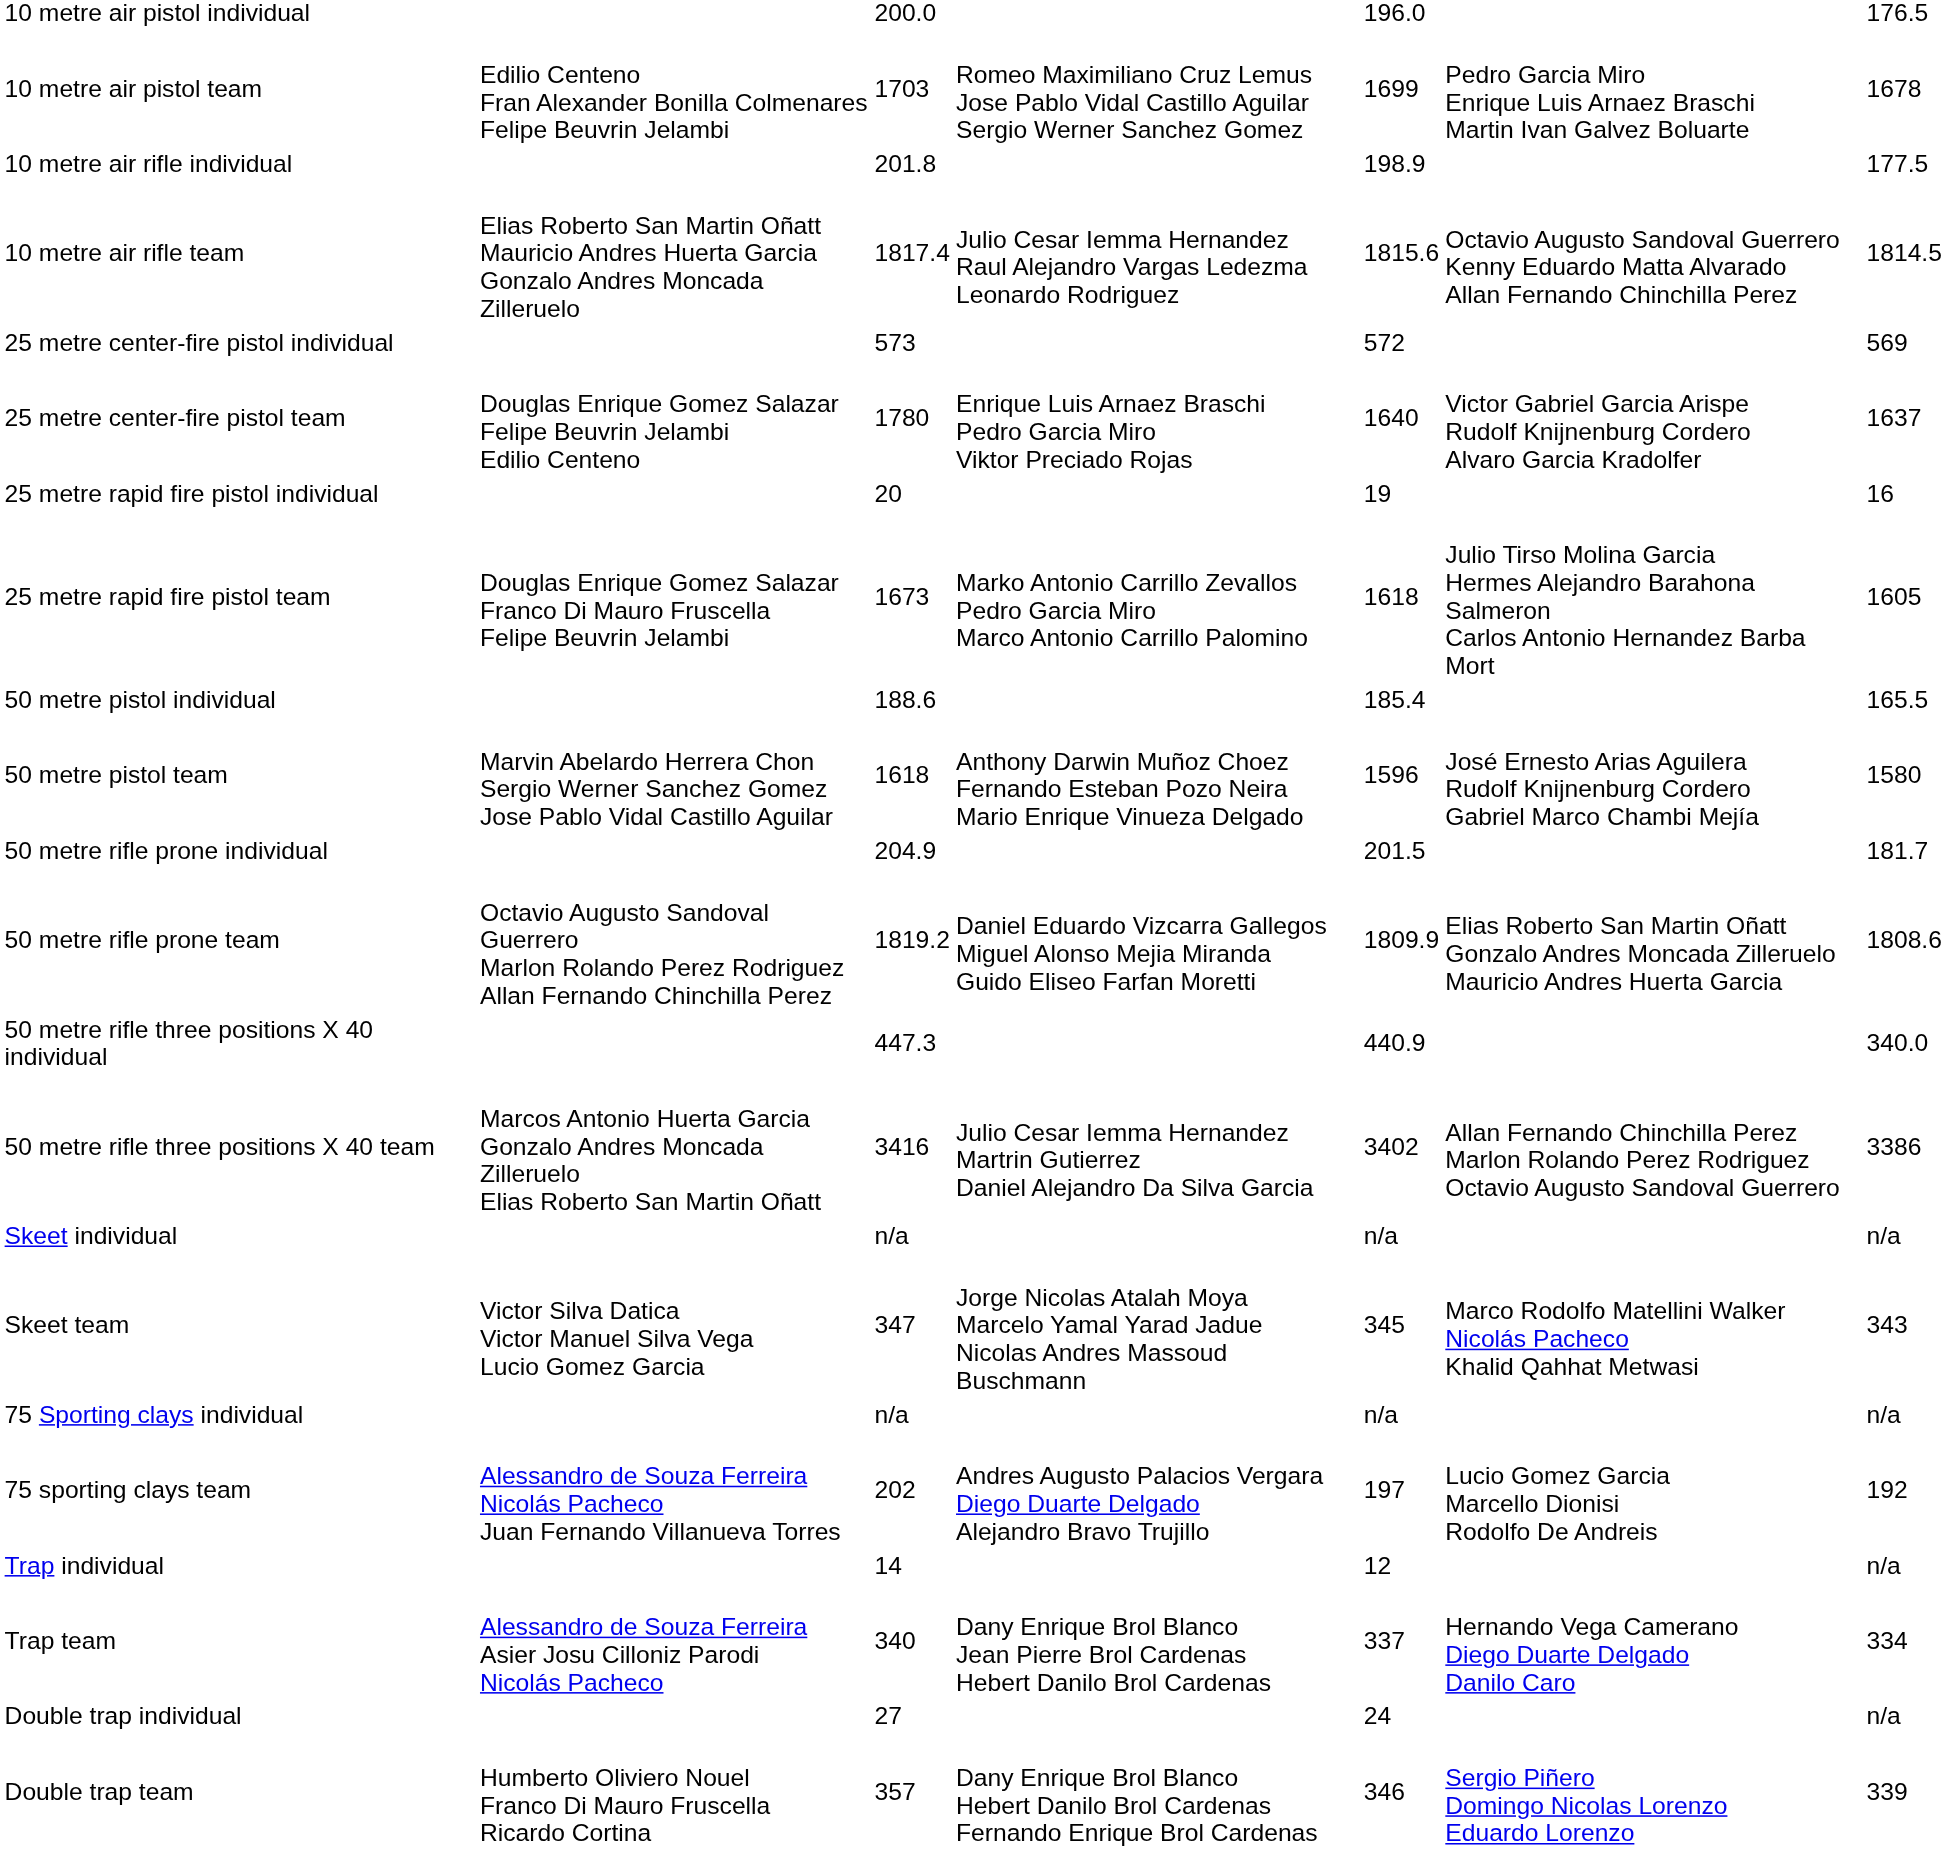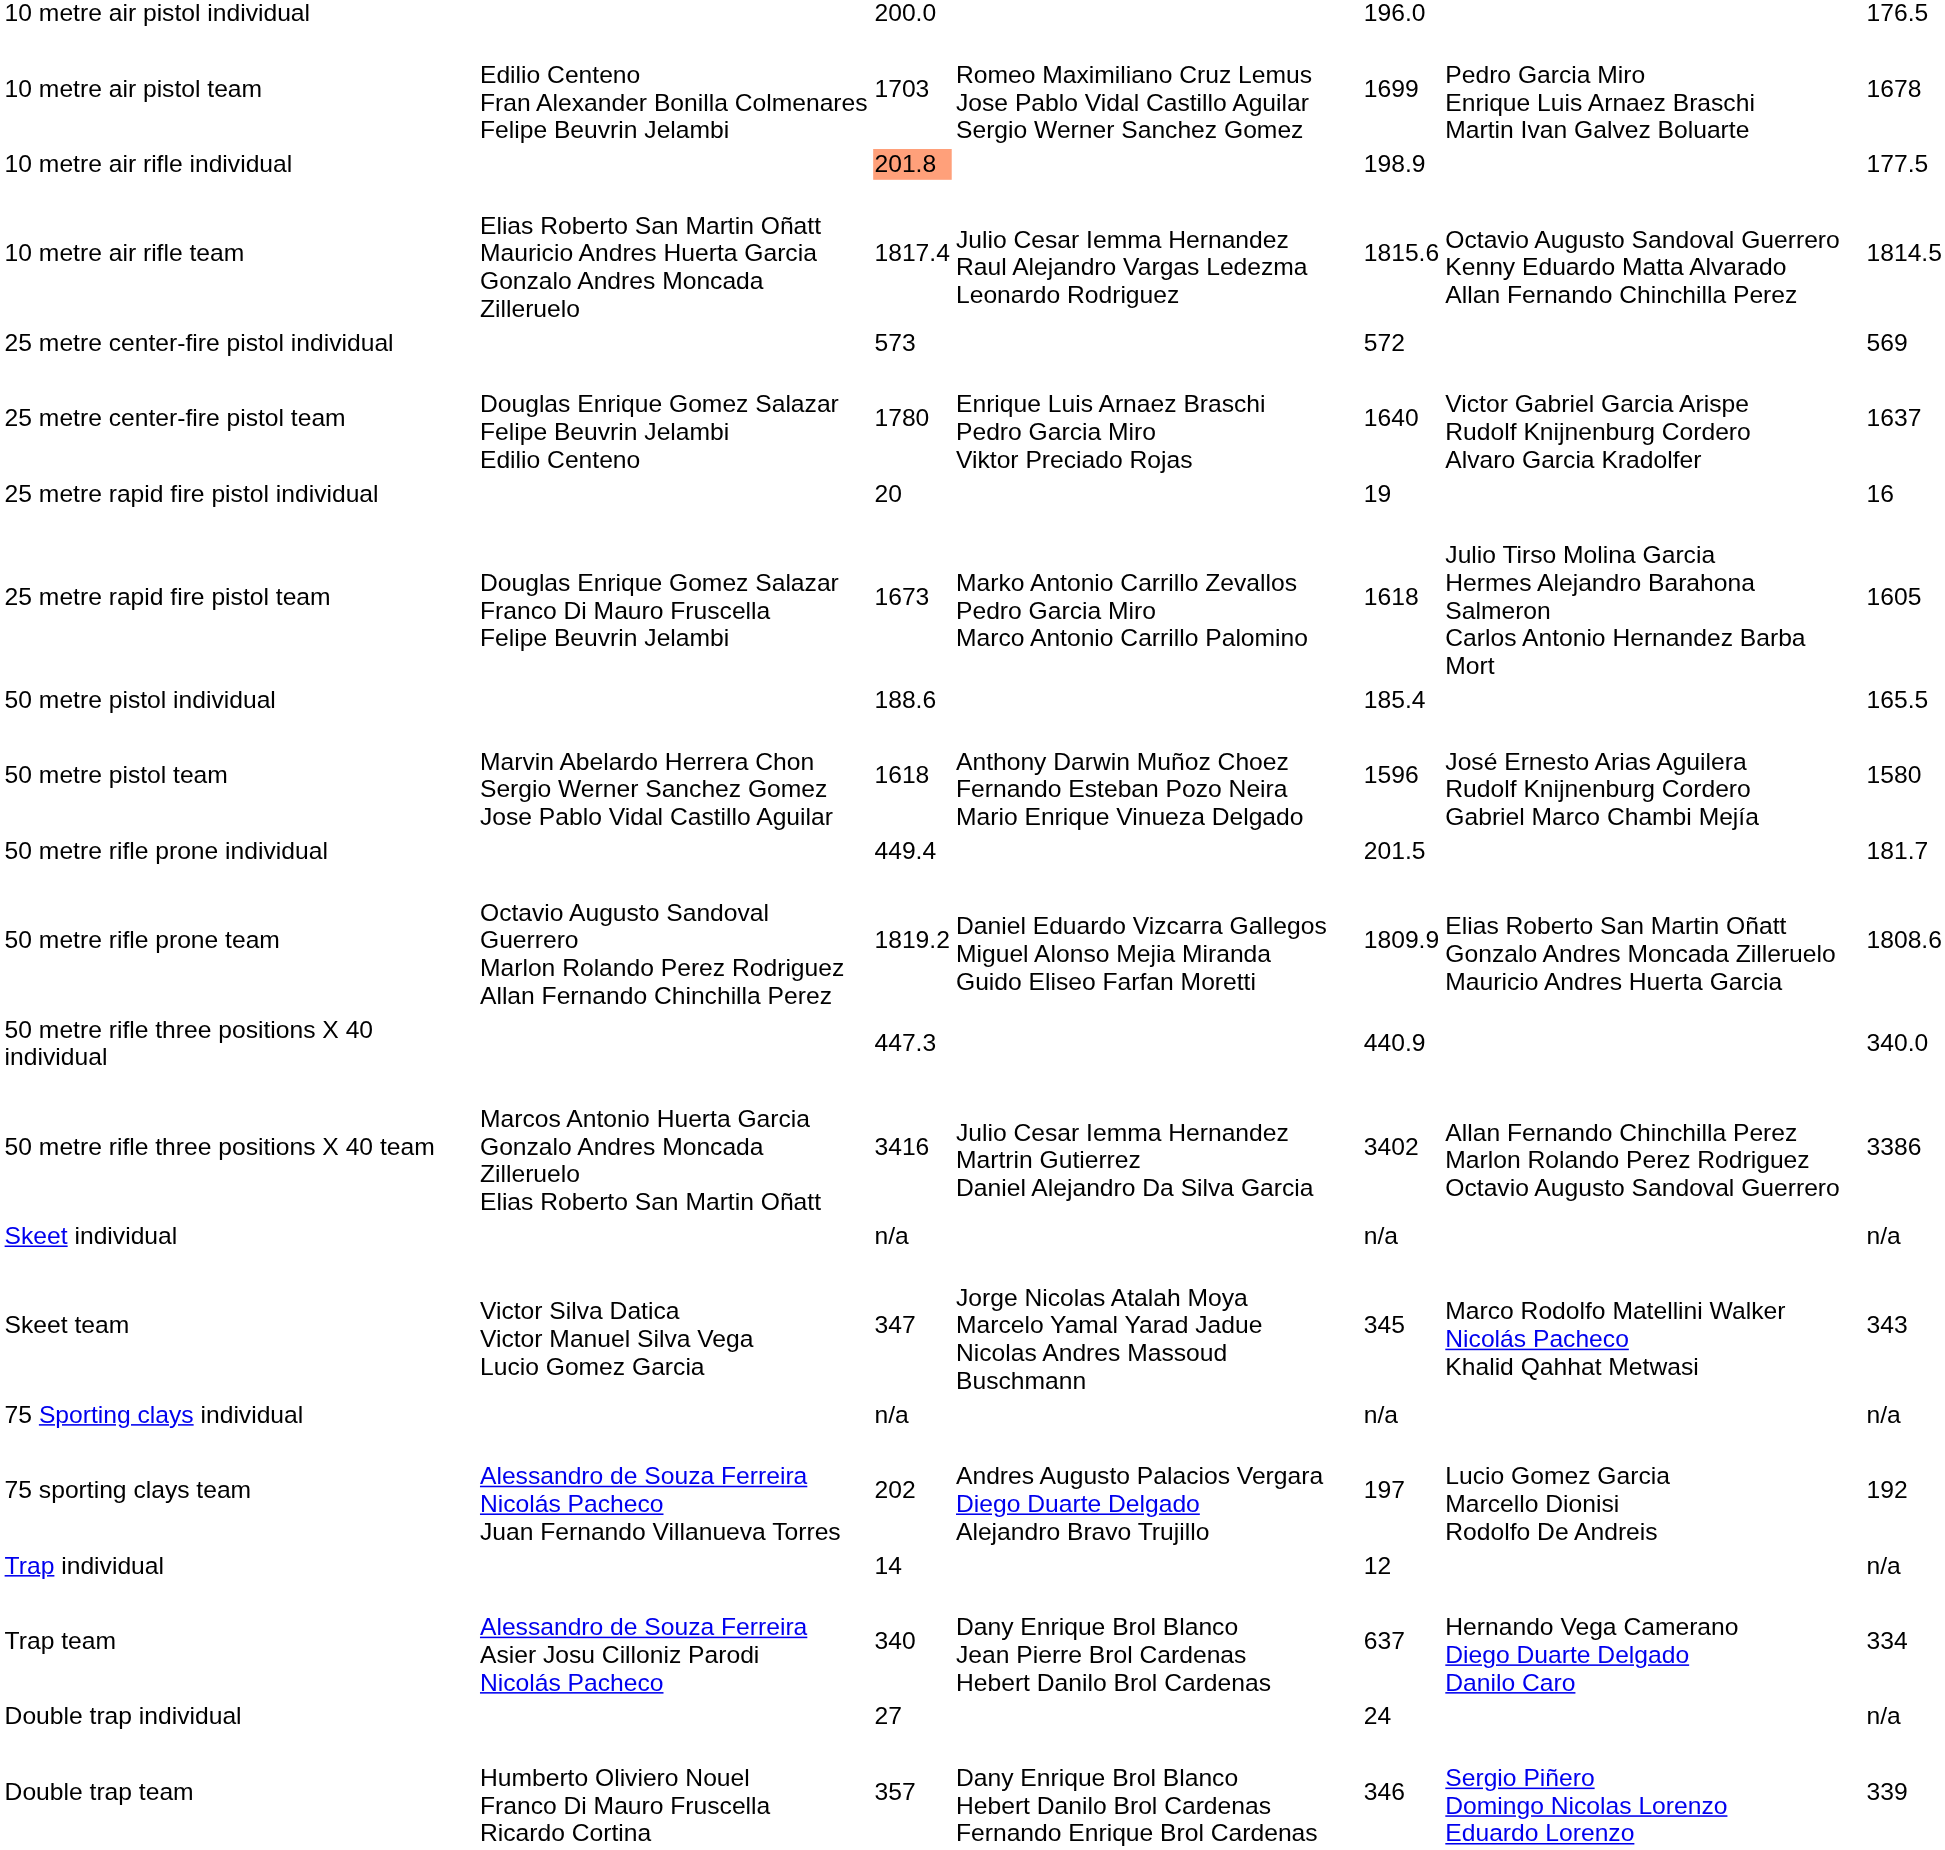 <table>
 <tr>
 <td>10 metre air pistol individual</td>
 <td></td>
 <td>200.0</td>
 <td></td>
 <td>196.0</td>
 <td></td>
 <td>176.5</td>
 </tr>
 <tr>
 <td>10 metre air pistol team</td>
 <td><br>Edilio Centeno<br>Fran Alexander Bonilla Colmenares<br>Felipe Beuvrin Jelambi</td>
 <td>1703</td>
 <td><br>Romeo Maximiliano Cruz Lemus<br>Jose Pablo Vidal Castillo Aguilar<br>Sergio Werner Sanchez Gomez</td>
 <td>1699</td>
 <td><br>Pedro Garcia Miro<br>Enrique Luis Arnaez Braschi<br>Martin Ivan Galvez Boluarte</td>
 <td>1678</td>
 </tr>
 <tr>
 <td>10 metre air rifle individual</td>
 <td></td>
-<td>201.8</td>
+<td style="background: lightsalmon;">201.8</td>
 <td></td>
 <td>198.9</td>
 <td></td>
 <td>177.5</td>
 </tr>
 <tr>
 <td>10 metre air rifle team</td>
 <td><br>Elias Roberto San Martin Oñatt<br>Mauricio Andres Huerta Garcia<br>Gonzalo Andres Moncada Zilleruelo</td>
 <td>1817.4</td>
 <td><br>Julio Cesar Iemma Hernandez<br>Raul Alejandro Vargas Ledezma<br>Leonardo Rodriguez</td>
 <td>1815.6</td>
 <td><br>Octavio Augusto Sandoval Guerrero<br>Kenny Eduardo Matta Alvarado<br>Allan Fernando Chinchilla Perez</td>
 <td>1814.5</td>
 </tr>
 <tr>
 <td>25 metre center-fire pistol individual</td>
 <td></td>
 <td>573</td>
 <td></td>
 <td>572</td>
 <td></td>
 <td>569</td>
 </tr>
 <tr>
 <td>25 metre center-fire pistol team</td>
 <td><br>Douglas Enrique Gomez Salazar<br>Felipe Beuvrin Jelambi<br>Edilio Centeno</td>
 <td>1780</td>
 <td><br>Enrique Luis Arnaez Braschi<br>Pedro Garcia Miro<br>Viktor Preciado Rojas</td>
 <td>1640</td>
 <td><br>Victor Gabriel Garcia Arispe<br>Rudolf Knijnenburg Cordero<br>Alvaro Garcia Kradolfer</td>
 <td>1637</td>
 </tr>
 <tr>
 <td>25 metre rapid fire pistol individual</td>
 <td></td>
 <td>20</td>
 <td></td>
 <td>19</td>
 <td></td>
 <td>16</td>
 </tr>
 <tr>
 <td>25 metre rapid fire pistol team</td>
 <td><br>Douglas Enrique Gomez Salazar<br>Franco Di Mauro Fruscella<br>Felipe Beuvrin Jelambi</td>
 <td>1673</td>
 <td><br>Marko Antonio Carrillo Zevallos<br>Pedro Garcia Miro<br>Marco Antonio Carrillo Palomino</td>
 <td>1618</td>
 <td><br>Julio Tirso Molina Garcia<br>Hermes Alejandro Barahona Salmeron<br>Carlos Antonio Hernandez Barba Mort</td>
 <td>1605</td>
 </tr>
 <tr>
 <td>50 metre pistol individual</td>
 <td></td>
 <td>188.6</td>
 <td></td>
 <td>185.4</td>
 <td></td>
 <td>165.5</td>
 </tr>
 <tr>
 <td>50 metre pistol team</td>
 <td><br>Marvin Abelardo Herrera Chon<br>Sergio Werner Sanchez Gomez<br>Jose Pablo Vidal Castillo Aguilar</td>
 <td>1618</td>
 <td><br>Anthony Darwin Muñoz Choez<br>Fernando Esteban Pozo Neira<br>Mario Enrique Vinueza Delgado</td>
 <td>1596</td>
 <td><br>José Ernesto Arias Aguilera<br>Rudolf Knijnenburg Cordero<br>Gabriel Marco Chambi Mejía</td>
 <td>1580</td>
 </tr>
 <tr>
 <td>50 metre rifle prone individual</td>
 <td></td>
-<td>204.9</td>
+<td>449.4</td>
 <td></td>
 <td>201.5</td>
 <td></td>
 <td>181.7</td>
 </tr>
 <tr>
 <td>50 metre rifle prone team</td>
 <td><br>Octavio Augusto Sandoval Guerrero<br>Marlon Rolando Perez Rodriguez<br>Allan Fernando Chinchilla Perez</td>
 <td>1819.2</td>
 <td><br>Daniel Eduardo Vizcarra Gallegos<br>Miguel Alonso Mejia Miranda<br>Guido Eliseo Farfan Moretti</td>
 <td>1809.9</td>
 <td><br>Elias Roberto San Martin Oñatt<br>Gonzalo Andres Moncada Zilleruelo<br>Mauricio Andres Huerta Garcia</td>
 <td>1808.6</td>
 </tr>
 <tr>
 <td>50 metre rifle three positions X 40 individual</td>
 <td></td>
 <td>447.3</td>
 <td></td>
 <td>440.9</td>
 <td></td>
 <td>340.0</td>
 </tr>
 <tr>
 <td>50 metre rifle three positions X 40 team</td>
 <td><br>Marcos Antonio Huerta Garcia<br>Gonzalo Andres Moncada Zilleruelo<br>Elias Roberto San Martin Oñatt</td>
 <td>3416</td>
 <td><br>Julio Cesar Iemma Hernandez<br>Martrin Gutierrez<br>Daniel Alejandro Da Silva Garcia</td>
 <td>3402</td>
 <td><br>Allan Fernando Chinchilla Perez<br>Marlon Rolando Perez Rodriguez<br>Octavio Augusto Sandoval Guerrero</td>
 <td>3386</td>
 </tr>
 <tr>
 <td><a href='#'>Skeet</a> individual</td>
 <td></td>
 <td>n/a</td>
 <td></td>
 <td>n/a</td>
 <td></td>
 <td>n/a</td>
 </tr>
 <tr>
 <td>Skeet team</td>
 <td><br>Victor Silva Datica<br>Victor Manuel Silva Vega<br>Lucio Gomez Garcia</td>
 <td>347</td>
 <td><br>Jorge Nicolas Atalah Moya<br>Marcelo Yamal Yarad Jadue<br>Nicolas Andres Massoud Buschmann</td>
 <td>345</td>
 <td><br>Marco Rodolfo Matellini Walker<br><a href='#'>Nicolás Pacheco</a><br>Khalid Qahhat Metwasi</td>
 <td>343</td>
 </tr>
 <tr>
 <td>75 <a href='#'>Sporting clays</a> individual</td>
 <td></td>
 <td>n/a</td>
 <td></td>
 <td>n/a</td>
 <td></td>
 <td>n/a</td>
 </tr>
 <tr>
 <td>75 sporting clays team</td>
 <td><br><a href='#'>Alessandro de Souza Ferreira</a><br><a href='#'>Nicolás Pacheco</a><br>Juan Fernando Villanueva Torres</td>
 <td>202</td>
 <td><br>Andres Augusto Palacios Vergara<br><a href='#'>Diego Duarte Delgado</a><br>Alejandro Bravo Trujillo</td>
 <td>197</td>
 <td><br>Lucio Gomez Garcia<br>Marcello Dionisi<br>Rodolfo De Andreis</td>
 <td>192</td>
 </tr>
 <tr>
 <td><a href='#'>Trap</a> individual</td>
 <td></td>
 <td>14</td>
 <td></td>
 <td>12</td>
 <td></td>
 <td>n/a</td>
 </tr>
 <tr>
 <td>Trap team</td>
 <td><br><a href='#'>Alessandro de Souza Ferreira</a><br>Asier Josu Cilloniz Parodi<br><a href='#'>Nicolás Pacheco</a></td>
 <td>340</td>
 <td><br>Dany Enrique Brol Blanco<br>Jean Pierre Brol Cardenas<br>Hebert Danilo Brol Cardenas</td>
-<td>337</td>
+<td>637</td>
 <td><br>Hernando Vega Camerano<br><a href='#'>Diego Duarte Delgado</a><br><a href='#'>Danilo Caro</a></td>
 <td>334</td>
 </tr>
 <tr>
 <td>Double trap individual</td>
 <td></td>
 <td>27</td>
 <td></td>
 <td>24</td>
 <td></td>
 <td>n/a</td>
 </tr>
 <tr>
 <td>Double trap team</td>
 <td><br>Humberto Oliviero Nouel<br>Franco Di Mauro Fruscella<br>Ricardo Cortina</td>
 <td>357</td>
 <td><br>Dany Enrique Brol Blanco<br>Hebert Danilo Brol Cardenas<br>Fernando Enrique Brol Cardenas</td>
 <td>346</td>
 <td><br><a href='#'>Sergio Piñero</a><br><a href='#'>Domingo Nicolas Lorenzo</a><br><a href='#'>Eduardo Lorenzo</a></td>
 <td>339</td>
 </tr>
 </table>
